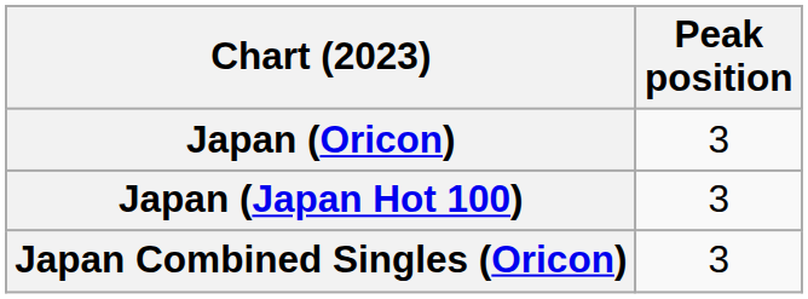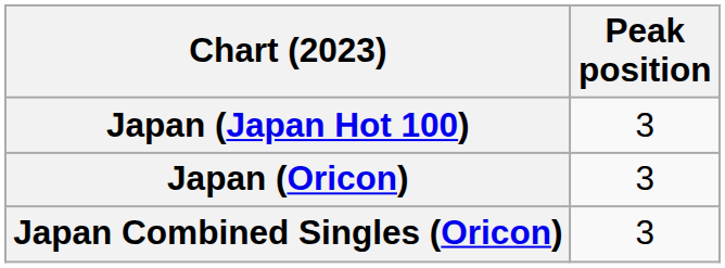 <table class="wikitable plainrowheaders sortable" style="text-align:center">
 <tr>
 <th scope="col">Chart (2023)</th>
 <th scope="col">Peak<br>position</th>
 </tr>
 <tr>
-<th scope="row">Japan (<a href='#'>Oricon</a>)</th>
+<th scope="row">Japan (<a href='#'>Japan Hot 100</a>)</th>
 <td>3</td>
 </tr>
 <tr>
-<th scope="row">Japan (<a href='#'>Japan Hot 100</a>)</th>
+<th scope="row">Japan (<a href='#'>Oricon</a>)</th>
 <td>3</td>
 </tr>
 <tr>
 <th scope="row">Japan Combined Singles (<a href='#'>Oricon</a>)</th>
 <td>3</td>
 </tr>
 </table>
